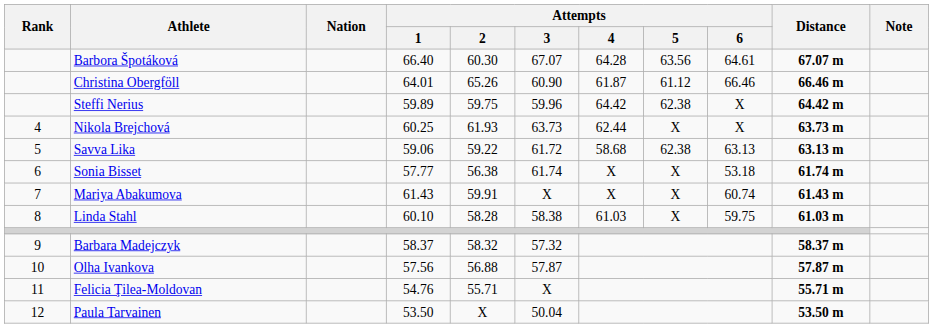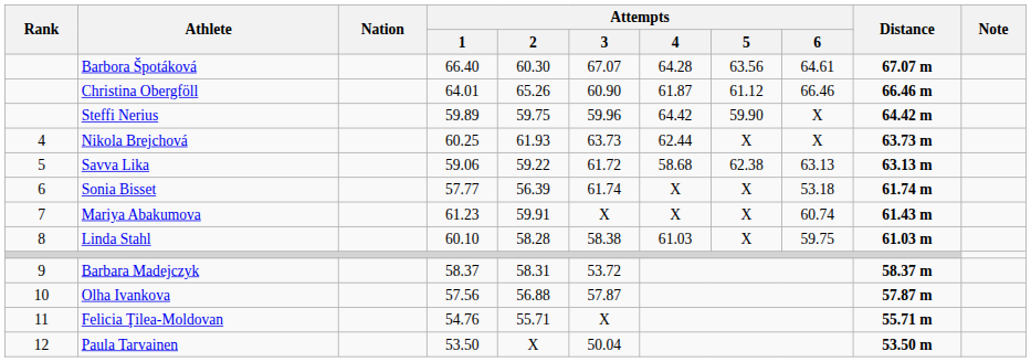 <table class="wikitable" style=" text-align:center; font-size:110%;" width="95%">
 <tr>
 <th rowspan="2">Rank</th>
 <th rowspan="2">Athlete</th>
 <th rowspan="2">Nation</th>
 <th colspan="6">Attempts</th>
 <th rowspan="2">Distance</th>
 <th rowspan="2">Note</th>
 </tr>
 <tr>
 <th>1</th>
 <th>2</th>
 <th>3</th>
 <th>4</th>
 <th>5</th>
 <th>6</th>
 </tr>
 <tr>
 <td></td>
 <td align=left><a href='#'>Barbora Špotáková</a></td>
 <td align=left></td>
 <td>66.40</td>
 <td>60.30</td>
 <td>67.07</td>
 <td>64.28</td>
 <td>63.56</td>
 <td>64.61</td>
 <td><strong>67.07 m</strong></td>
 <td></td>
 </tr>
 <tr>
 <td></td>
 <td align=left><a href='#'>Christina Obergföll</a></td>
 <td align=left></td>
 <td>64.01</td>
 <td>65.26</td>
 <td>60.90</td>
 <td>61.87</td>
 <td>61.12</td>
 <td>66.46</td>
 <td><strong>66.46 m</strong></td>
 <td></td>
 </tr>
 <tr>
 <td></td>
 <td align=left><a href='#'>Steffi Nerius</a></td>
 <td align=left></td>
 <td>59.89</td>
 <td>59.75</td>
 <td>59.96</td>
 <td>64.42</td>
-<td>62.38</td>
+<td>59.90</td>
 <td>X</td>
 <td><strong>64.42 m</strong></td>
 <td></td>
 </tr>
 <tr>
 <td>4</td>
 <td align=left><a href='#'>Nikola Brejchová</a></td>
 <td align=left></td>
 <td>60.25</td>
 <td>61.93</td>
 <td>63.73</td>
 <td>62.44</td>
 <td>X</td>
 <td>X</td>
 <td><strong>63.73 m</strong></td>
 <td></td>
 </tr>
 <tr>
 <td>5</td>
 <td align=left><a href='#'>Savva Lika</a></td>
 <td align=left></td>
 <td>59.06</td>
 <td>59.22</td>
 <td>61.72</td>
 <td>58.68</td>
 <td>62.38</td>
 <td>63.13</td>
 <td><strong>63.13 m</strong></td>
 <td></td>
 </tr>
 <tr>
 <td>6</td>
 <td align=left><a href='#'>Sonia Bisset</a></td>
 <td align=left></td>
 <td>57.77</td>
-<td>56.38</td>
+<td>56.39</td>
 <td>61.74</td>
 <td>X</td>
 <td>X</td>
 <td>53.18</td>
 <td><strong>61.74 m</strong></td>
 <td></td>
 </tr>
 <tr>
 <td>7</td>
 <td align=left><a href='#'>Mariya Abakumova</a></td>
 <td align=left></td>
-<td>61.43</td>
+<td>61.23</td>
 <td>59.91</td>
 <td>X</td>
 <td>X</td>
 <td>X</td>
 <td>60.74</td>
 <td><strong>61.43 m</strong></td>
 <td></td>
 </tr>
 <tr>
 <td>8</td>
 <td align=left><a href='#'>Linda Stahl</a></td>
 <td align=left></td>
 <td>60.10</td>
 <td>58.28</td>
 <td>58.38</td>
 <td>61.03</td>
 <td>X</td>
 <td>59.75</td>
 <td><strong>61.03 m</strong></td>
 <td></td>
 </tr>
 <tr>
 <td colspan=10 bgcolor=lightgray></td>
 </tr>
 <tr>
 <td>9</td>
 <td align=left><a href='#'>Barbara Madejczyk</a></td>
 <td align=left></td>
 <td>58.37</td>
-<td>58.32</td>
-<td>57.32</td>
+<td>58.31</td>
+<td>53.72</td>
 <td colspan=3></td>
 <td><strong>58.37 m</strong></td>
 <td></td>
 </tr>
 <tr>
 <td>10</td>
 <td align=left><a href='#'>Olha Ivankova</a></td>
 <td align=left></td>
 <td>57.56</td>
 <td>56.88</td>
 <td>57.87</td>
 <td colspan=3></td>
 <td><strong>57.87 m</strong></td>
 <td></td>
 </tr>
 <tr>
 <td>11</td>
 <td align=left><a href='#'>Felicia Ţilea-Moldovan</a></td>
 <td align=left></td>
 <td>54.76</td>
 <td>55.71</td>
 <td>X</td>
 <td colspan=3></td>
 <td><strong>55.71 m</strong></td>
 <td></td>
 </tr>
 <tr>
 <td>12</td>
 <td align=left><a href='#'>Paula Tarvainen</a></td>
 <td align=left></td>
 <td>53.50</td>
 <td>X</td>
 <td>50.04</td>
 <td colspan=3></td>
 <td><strong>53.50 m</strong></td>
 <td></td>
 </tr>
 </table>
